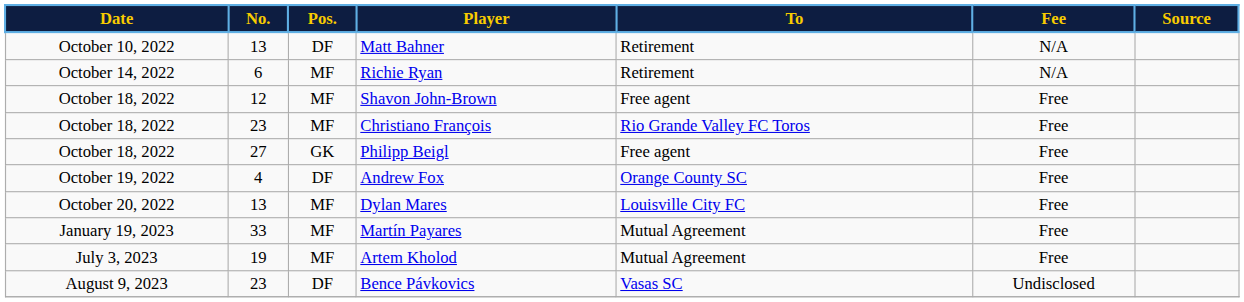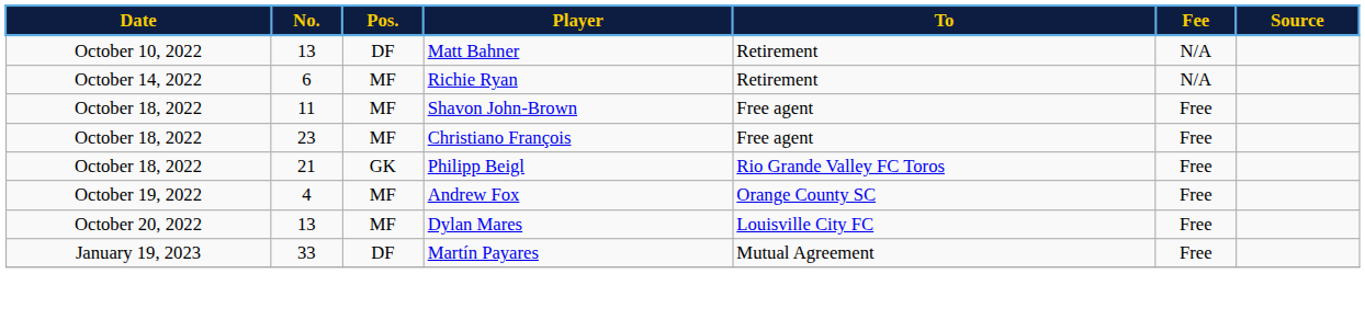 <table class="wikitable plainrowheaders sortable" sortable" style="text-align:center;width:75%;">
 <tr>
 <th style="background:#0D1D41; color:#F8CC00; border:2px solid #5FAFE4;" scope="col">Date</th>
 <th style="background:#0D1D41; color:#F8CC00; border:2px solid #5FAFE4;" scope="col">No.</th>
 <th style="background:#0D1D41; color:#F8CC00; border:2px solid #5FAFE4;" scope="col">Pos.</th>
 <th style="background:#0D1D41; color:#F8CC00; border:2px solid #5FAFE4;" scope="col">Player</th>
 <th style="background:#0D1D41; color:#F8CC00; border:2px solid #5FAFE4;" scope="col">To</th>
 <th style="background:#0D1D41; color:#F8CC00; border:2px solid #5FAFE4;" scope="col">Fee</th>
 <th style="background:#0D1D41; color:#F8CC00; border:2px solid #5FAFE4;" scope="col">Source</th>
 </tr>
 <tr>
 <td>October 10, 2022</td>
 <td>13</td>
 <td>DF</td>
 <td align=left> <a href='#'>Matt Bahner</a></td>
 <td align=left>Retirement</td>
 <td>N/A</td>
 <td></td>
 </tr>
 <tr>
 <td>October 14, 2022</td>
 <td>6</td>
 <td>MF</td>
 <td align=left> <a href='#'>Richie Ryan</a></td>
 <td align=left>Retirement</td>
 <td>N/A</td>
 <td></td>
 </tr>
 <tr>
 <td>October 18, 2022</td>
-<td>12</td>
+<td>11</td>
 <td>MF</td>
 <td align=left> <a href='#'>Shavon John-Brown</a></td>
 <td align=left>Free agent</td>
 <td>Free</td>
 <td></td>
 </tr>
 <tr>
 <td>October 18, 2022</td>
 <td>23</td>
 <td>MF</td>
 <td align=left> <a href='#'>Christiano François</a></td>
-<td align=left> <a href='#'>Rio Grande Valley FC Toros</a></td>
+<td align=left>Free agent</td>
 <td>Free</td>
 <td></td>
 </tr>
 <tr>
 <td>October 18, 2022</td>
-<td>27</td>
+<td>21</td>
 <td>GK</td>
 <td align=left> <a href='#'>Philipp Beigl</a></td>
-<td align=left>Free agent</td>
+<td align=left> <a href='#'>Rio Grande Valley FC Toros</a></td>
 <td>Free</td>
 <td></td>
 </tr>
 <tr>
 <td>October 19, 2022</td>
 <td>4</td>
-<td>DF</td>
+<td>MF</td>
 <td align=left> <a href='#'>Andrew Fox</a></td>
 <td align=left> <a href='#'>Orange County SC</a></td>
 <td>Free</td>
 <td></td>
 </tr>
 <tr>
 <td>October 20, 2022</td>
 <td>13</td>
 <td>MF</td>
 <td align=left> <a href='#'>Dylan Mares</a></td>
 <td align=left> <a href='#'>Louisville City FC</a></td>
 <td>Free</td>
 <td></td>
 </tr>
 <tr>
 <td>January 19, 2023</td>
 <td>33</td>
-<td>MF</td>
+<td>DF</td>
 <td align=left> <a href='#'>Martín Payares</a></td>
 <td align=left>Mutual Agreement</td>
 <td>Free</td>
 <td></td>
 </tr>
 <tr>
-<td>July 3, 2023</td>
-<td>19</td>
-<td>MF</td>
-<td align=left> <a href='#'>Artem Kholod</a></td>
-<td align=left>Mutual Agreement</td>
-<td>Free</td>
-<td></td>
-</tr>
-<tr>
-<td>August 9, 2023</td>
-<td>23</td>
-<td>DF</td>
-<td align=left> <a href='#'>Bence Pávkovics</a></td>
-<td align=left> <a href='#'>Vasas SC</a></td>
-<td>Undisclosed</td>
-<td></td>
-</tr>
-<tr>
 </tr>
 </table>
